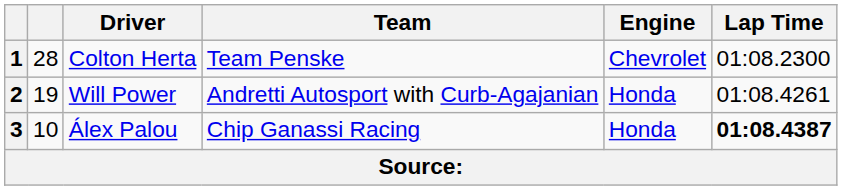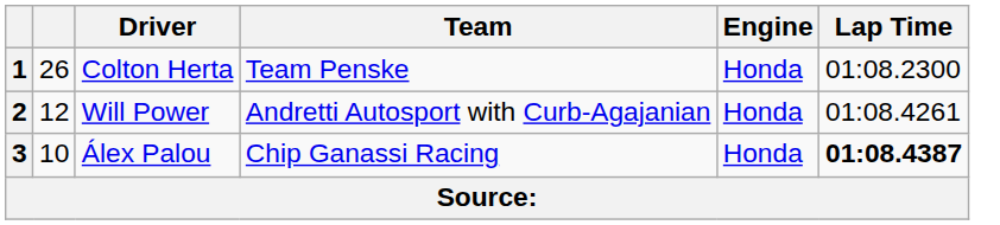 <table class="wikitable">
 <tr>
 <th></th>
 <th></th>
 <th>Driver</th>
 <th>Team</th>
 <th>Engine</th>
 <th>Lap Time</th>
 </tr>
 <tr>
 <th>1</th>
-<td>28</td>
+<td>26</td>
 <td> <a href='#'>Colton Herta</a> <strong></strong></td>
 <td><a href='#'>Team Penske</a></td>
-<td><a href='#'>Chevrolet</a></td>
+<td><a href='#'>Honda</a></td>
 <td>01:08.2300</td>
 </tr>
 <tr>
 <th>2</th>
-<td>19</td>
+<td>12</td>
 <td> <a href='#'>Will Power</a></td>
 <td><a href='#'>Andretti Autosport</a> with <a href='#'>Curb-Agajanian</a></td>
 <td><a href='#'>Honda</a></td>
 <td>01:08.4261</td>
 </tr>
 <tr>
 <th>3</th>
 <td>10</td>
 <td> <a href='#'>Álex Palou</a> <strong></strong></td>
 <td><a href='#'>Chip Ganassi Racing</a></td>
 <td><a href='#'>Honda</a></td>
 <td><strong>01:08.4387</strong></td>
 </tr>
 <tr>
 <th colspan="6">Source:</th>
 </tr>
 </table>
